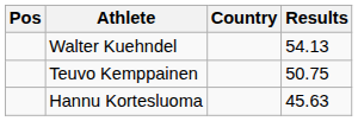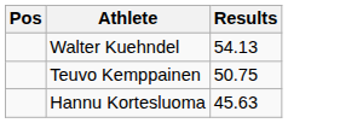 <table class="wikitable">
 <tr>
 <th>Pos</th>
 <th>Athlete</th>
-<th>Country</th>
 <th>Results</th>
 </tr>
 <tr>
 <td align="center"></td>
 <td>Walter Kuehndel</td>
-<td></td>
 <td>54.13</td>
 </tr>
 <tr>
 <td align="center"></td>
 <td>Teuvo Kemppainen</td>
-<td></td>
 <td>50.75</td>
 </tr>
 <tr>
 <td align="center"></td>
 <td>Hannu Kortesluoma</td>
-<td></td>
 <td>45.63</td>
 </tr>
 </table>
